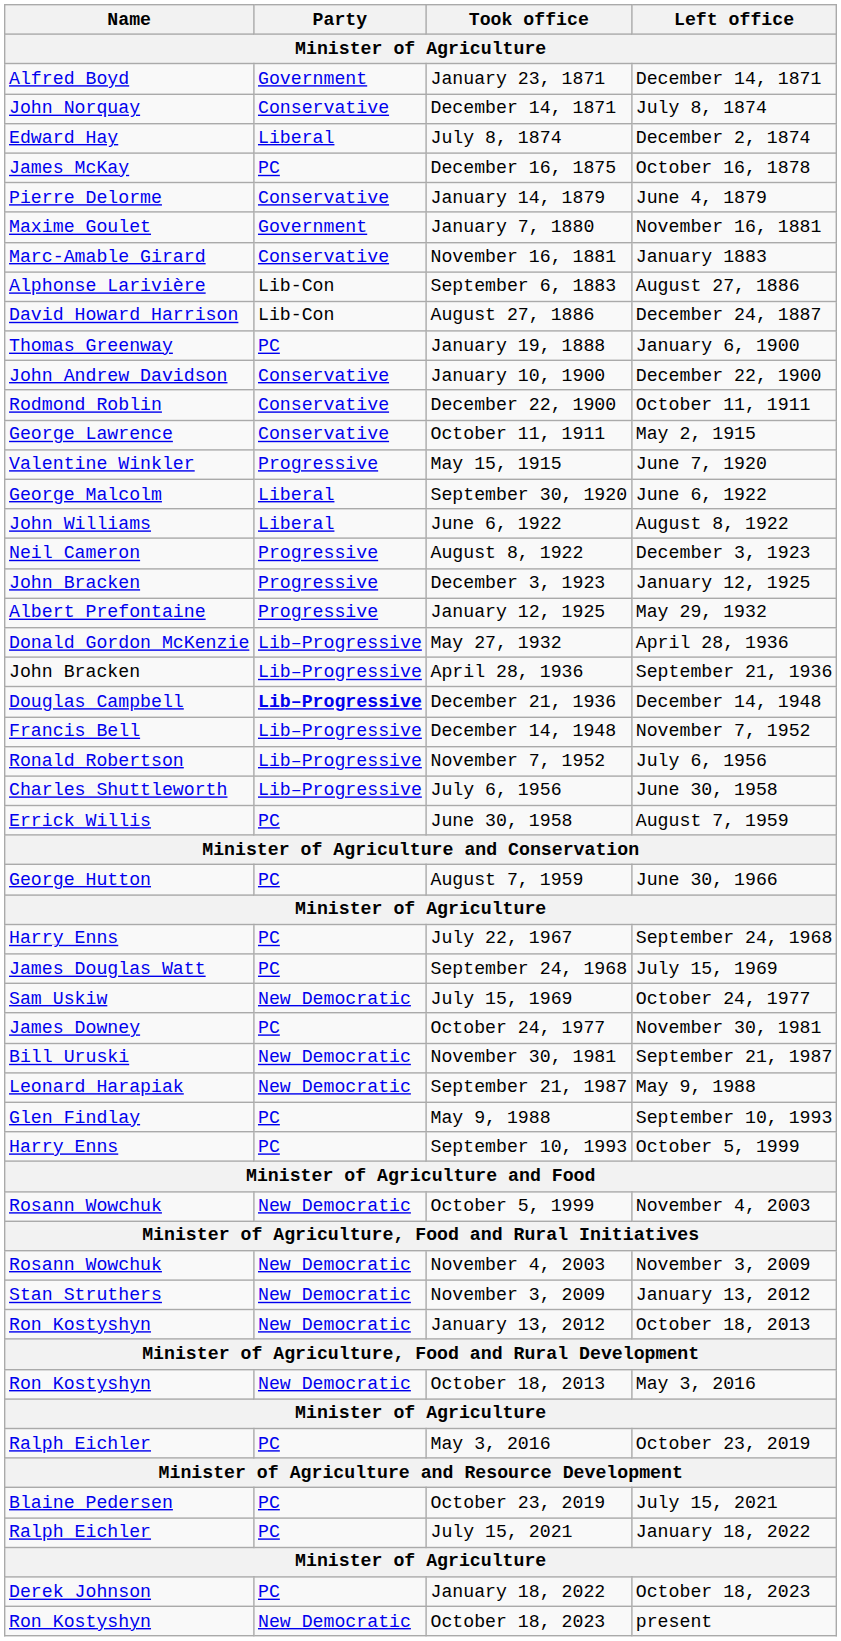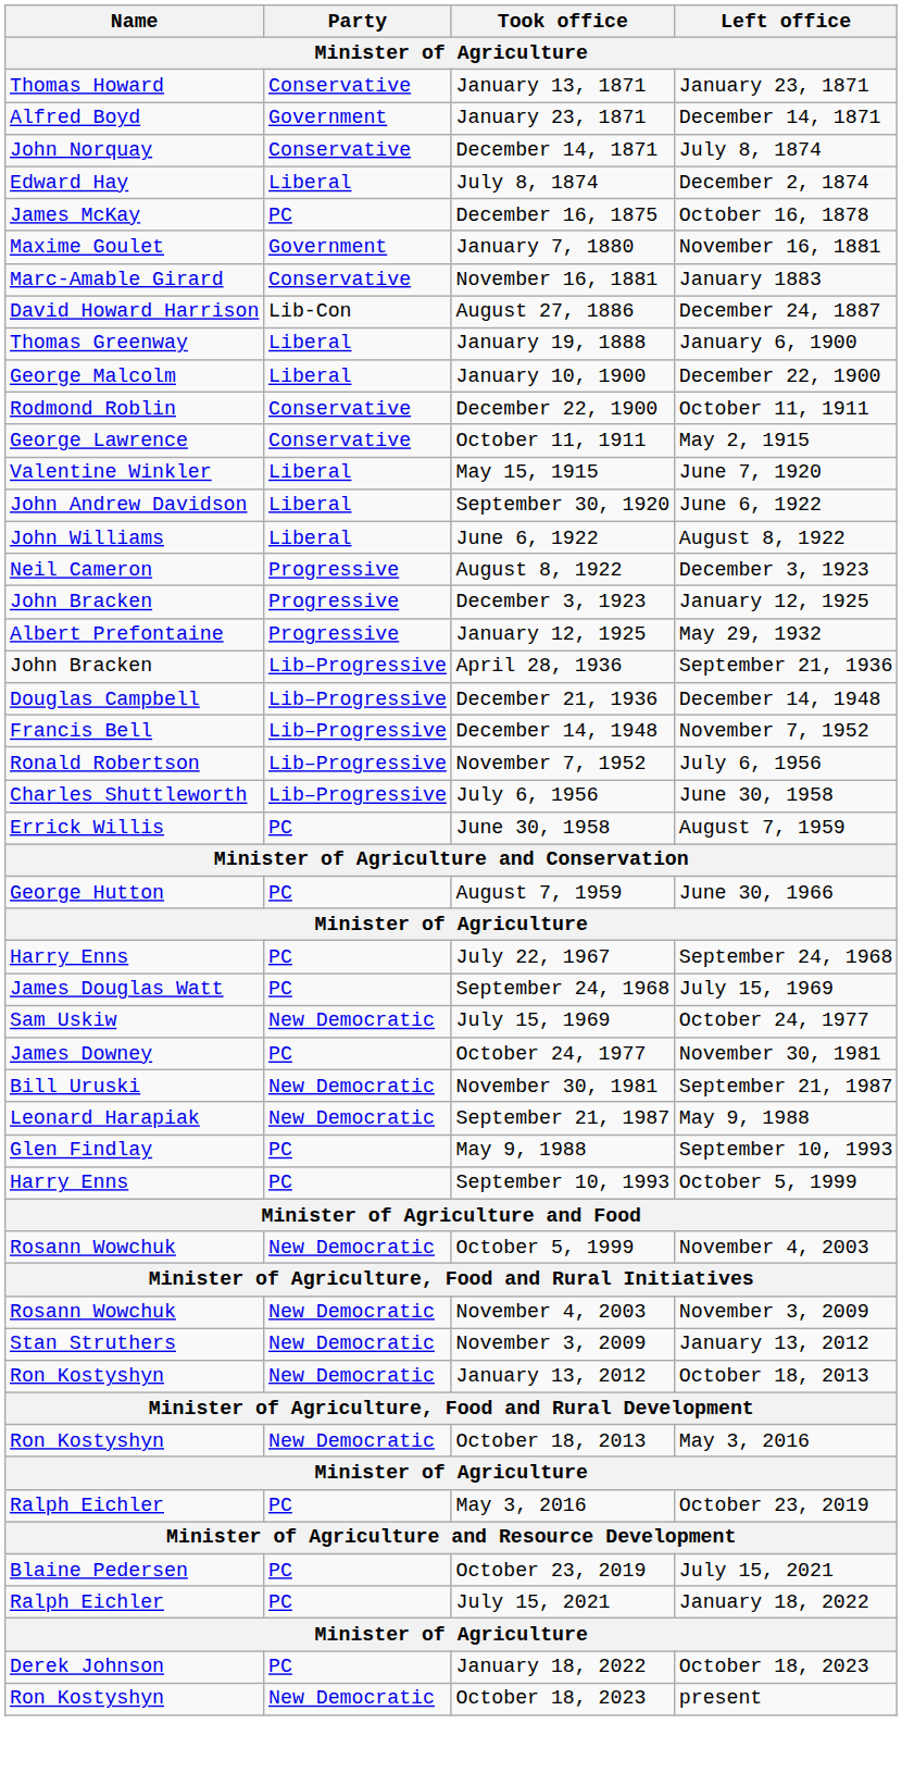 <table class="wikitable">
 <tr>
 <th><strong>Name</strong></th>
 <th><strong>Party</strong></th>
 <th><strong>Took office</strong></th>
 <th><strong>Left office</strong></th>
 </tr>
 <tr>
 <th colspan="4">Minister of Agriculture</th>
+</tr>
+<tr>
+<td><a href='#'>Thomas Howard</a></td>
+<td><a href='#'>Conservative</a></td>
+<td>January 13, 1871</td>
+<td>January 23, 1871</td>
 </tr>
 <tr>
 <td><a href='#'>Alfred Boyd</a></td>
 <td><a href='#'>Government</a></td>
 <td>January 23, 1871</td>
 <td>December 14, 1871</td>
 </tr>
 <tr>
 <td><a href='#'>John Norquay</a></td>
 <td><a href='#'>Conservative</a></td>
 <td>December 14, 1871</td>
 <td>July 8, 1874</td>
 </tr>
 <tr>
 <td><a href='#'>Edward Hay</a></td>
 <td><a href='#'>Liberal</a></td>
 <td>July 8, 1874</td>
 <td>December 2, 1874</td>
 </tr>
 <tr>
 <td><a href='#'>James McKay</a></td>
 <td><a href='#'>PC</a></td>
 <td>December 16, 1875</td>
 <td>October 16, 1878</td>
 </tr>
 <tr>
-<td><a href='#'>Pierre Delorme</a></td>
-<td><a href='#'>Conservative</a></td>
-<td>January 14, 1879</td>
-<td>June 4, 1879</td>
-</tr>
-<tr>
 <td><a href='#'>Maxime Goulet</a></td>
 <td><a href='#'>Government</a></td>
 <td>January 7, 1880</td>
 <td>November 16, 1881</td>
 </tr>
 <tr>
 <td><a href='#'>Marc-Amable Girard</a></td>
 <td><a href='#'>Conservative</a></td>
 <td>November 16, 1881</td>
 <td>January 1883</td>
 </tr>
 <tr>
-<td><a href='#'>Alphonse Larivière</a></td>
-<td>Lib-Con</td>
-<td>September 6, 1883</td>
-<td>August 27, 1886</td>
-</tr>
-<tr>
 <td><a href='#'>David Howard Harrison</a></td>
 <td>Lib-Con</td>
 <td>August 27, 1886</td>
 <td>December 24, 1887</td>
 </tr>
 <tr>
 <td><a href='#'>Thomas Greenway</a></td>
-<td><a href='#'>PC</a></td>
+<td><a href='#'>Liberal</a></td>
 <td>January 19, 1888</td>
 <td>January 6, 1900</td>
 </tr>
 <tr>
-<td><a href='#'>John Andrew Davidson</a></td>
-<td><a href='#'>Conservative</a></td>
+<td><a href='#'>George Malcolm</a></td>
+<td><a href='#'>Liberal</a></td>
 <td>January 10, 1900</td>
 <td>December 22, 1900</td>
 </tr>
 <tr>
 <td><a href='#'>Rodmond Roblin</a></td>
 <td><a href='#'>Conservative</a></td>
 <td>December 22, 1900</td>
 <td>October 11, 1911</td>
 </tr>
 <tr>
 <td><a href='#'>George Lawrence</a></td>
 <td><a href='#'>Conservative</a></td>
 <td>October 11, 1911</td>
 <td>May 2, 1915</td>
 </tr>
 <tr>
 <td><a href='#'>Valentine Winkler</a></td>
-<td><a href='#'>Progressive</a></td>
+<td><a href='#'>Liberal</a></td>
 <td>May 15, 1915</td>
 <td>June 7, 1920</td>
 </tr>
 <tr>
-<td><a href='#'>George Malcolm</a></td>
+<td><a href='#'>John Andrew Davidson</a></td>
 <td><a href='#'>Liberal</a></td>
 <td>September 30, 1920</td>
 <td>June 6, 1922</td>
 </tr>
 <tr>
 <td><a href='#'>John Williams</a></td>
 <td><a href='#'>Liberal</a></td>
 <td>June 6, 1922</td>
 <td>August 8, 1922</td>
 </tr>
 <tr>
 <td><a href='#'>Neil Cameron</a></td>
 <td><a href='#'>Progressive</a></td>
 <td>August 8, 1922</td>
 <td>December 3, 1923</td>
 </tr>
 <tr>
 <td><a href='#'>John Bracken</a></td>
 <td><a href='#'>Progressive</a></td>
 <td>December 3, 1923</td>
 <td>January 12, 1925</td>
 </tr>
 <tr>
 <td><a href='#'>Albert Prefontaine</a></td>
 <td><a href='#'>Progressive</a></td>
 <td>January 12, 1925</td>
 <td>May 29, 1932</td>
 </tr>
 <tr>
-<td><a href='#'>Donald Gordon McKenzie</a></td>
-<td><a href='#'>Lib–Progressive</a></td>
-<td>May 27, 1932</td>
-<td>April 28, 1936</td>
-</tr>
-<tr>
 <td>John Bracken</td>
 <td><a href='#'>Lib–Progressive</a></td>
 <td>April 28, 1936</td>
 <td>September 21, 1936</td>
 </tr>
 <tr>
 <td><a href='#'>Douglas Campbell</a></td>
-<td><strong><a href='#'>Lib–Progressive</a></strong></td>
+<td><a href='#'>Lib–Progressive</a></td>
 <td>December 21, 1936</td>
 <td>December 14, 1948</td>
 </tr>
 <tr>
 <td><a href='#'>Francis Bell</a></td>
 <td><a href='#'>Lib–Progressive</a></td>
 <td>December 14, 1948</td>
 <td>November 7, 1952</td>
 </tr>
 <tr>
 <td><a href='#'>Ronald Robertson</a></td>
 <td><a href='#'>Lib–Progressive</a></td>
 <td>November 7, 1952</td>
 <td>July 6, 1956</td>
 </tr>
 <tr>
 <td><a href='#'>Charles Shuttleworth</a></td>
 <td><a href='#'>Lib–Progressive</a></td>
 <td>July 6, 1956</td>
 <td>June 30, 1958</td>
 </tr>
 <tr>
 <td><a href='#'>Errick Willis</a></td>
 <td><a href='#'>PC</a></td>
 <td>June 30, 1958</td>
 <td>August 7, 1959</td>
 </tr>
 <tr>
 <th colspan="4">Minister of Agriculture and Conservation</th>
 </tr>
 <tr>
 <td><a href='#'>George Hutton</a></td>
 <td><a href='#'>PC</a></td>
 <td>August 7, 1959</td>
 <td>June 30, 1966</td>
 </tr>
 <tr>
 <th colspan="4">Minister of Agriculture</th>
 </tr>
 <tr>
 <td><a href='#'>Harry Enns</a></td>
 <td><a href='#'>PC</a></td>
 <td>July 22, 1967</td>
 <td>September 24, 1968</td>
 </tr>
 <tr>
 <td><a href='#'>James Douglas Watt</a></td>
 <td><a href='#'>PC</a></td>
 <td>September 24, 1968</td>
 <td>July 15, 1969</td>
 </tr>
 <tr>
 <td><a href='#'>Sam Uskiw</a></td>
 <td><a href='#'>New Democratic</a></td>
 <td>July 15, 1969</td>
 <td>October 24, 1977</td>
 </tr>
 <tr>
 <td><a href='#'>James Downey</a></td>
 <td><a href='#'>PC</a></td>
 <td>October 24, 1977</td>
 <td>November 30, 1981</td>
 </tr>
 <tr>
 <td><a href='#'>Bill Uruski</a></td>
 <td><a href='#'>New Democratic</a></td>
 <td>November 30, 1981</td>
 <td>September 21, 1987</td>
 </tr>
 <tr>
 <td><a href='#'>Leonard Harapiak</a></td>
 <td><a href='#'>New Democratic</a></td>
 <td>September 21, 1987</td>
 <td>May 9, 1988</td>
 </tr>
 <tr>
 <td><a href='#'>Glen Findlay</a></td>
 <td><a href='#'>PC</a></td>
 <td>May 9, 1988</td>
 <td>September 10, 1993</td>
 </tr>
 <tr>
 <td><a href='#'>Harry Enns</a></td>
 <td><a href='#'>PC</a></td>
 <td>September 10, 1993</td>
 <td>October 5, 1999</td>
 </tr>
 <tr>
 <th colspan="4">Minister of Agriculture and Food</th>
 </tr>
 <tr>
 <td><a href='#'>Rosann Wowchuk</a></td>
 <td><a href='#'>New Democratic</a></td>
 <td>October 5, 1999</td>
 <td>November 4, 2003</td>
 </tr>
 <tr>
 <th colspan="4">Minister of Agriculture, Food and Rural Initiatives</th>
 </tr>
 <tr>
 <td><a href='#'>Rosann Wowchuk</a></td>
 <td><a href='#'>New Democratic</a></td>
 <td>November 4, 2003</td>
 <td>November 3, 2009</td>
 </tr>
 <tr>
 <td><a href='#'>Stan Struthers</a></td>
 <td><a href='#'>New Democratic</a></td>
 <td>November 3, 2009</td>
 <td>January 13, 2012</td>
 </tr>
 <tr>
 <td><a href='#'>Ron Kostyshyn</a></td>
 <td><a href='#'>New Democratic</a></td>
 <td>January 13, 2012</td>
 <td>October 18, 2013</td>
 </tr>
 <tr>
 <th colspan="4">Minister of Agriculture, Food and Rural Development</th>
 </tr>
 <tr>
 <td><a href='#'>Ron Kostyshyn</a></td>
 <td><a href='#'>New Democratic</a></td>
 <td>October 18, 2013</td>
 <td>May 3, 2016</td>
 </tr>
 <tr>
 <th colspan="4">Minister of Agriculture</th>
 </tr>
 <tr>
 <td><a href='#'>Ralph Eichler</a></td>
 <td><a href='#'>PC</a></td>
 <td>May 3, 2016</td>
 <td>October 23, 2019</td>
 </tr>
 <tr>
 <th colspan="4">Minister of Agriculture and Resource Development</th>
 </tr>
 <tr>
 <td><a href='#'>Blaine Pedersen</a></td>
 <td><a href='#'>PC</a></td>
 <td>October 23, 2019</td>
 <td>July 15, 2021</td>
 </tr>
 <tr>
 <td><a href='#'>Ralph Eichler</a></td>
 <td><a href='#'>PC</a></td>
 <td>July 15, 2021</td>
 <td>January 18, 2022</td>
 </tr>
 <tr>
 <th colspan="4">Minister of Agriculture</th>
 </tr>
 <tr>
 <td><a href='#'>Derek Johnson</a></td>
 <td><a href='#'>PC</a></td>
 <td>January 18, 2022</td>
 <td>October 18, 2023</td>
 </tr>
 <tr>
 <td><a href='#'>Ron Kostyshyn</a></td>
 <td><a href='#'>New Democratic</a></td>
 <td>October 18, 2023</td>
 <td>present</td>
 </tr>
 </table>
